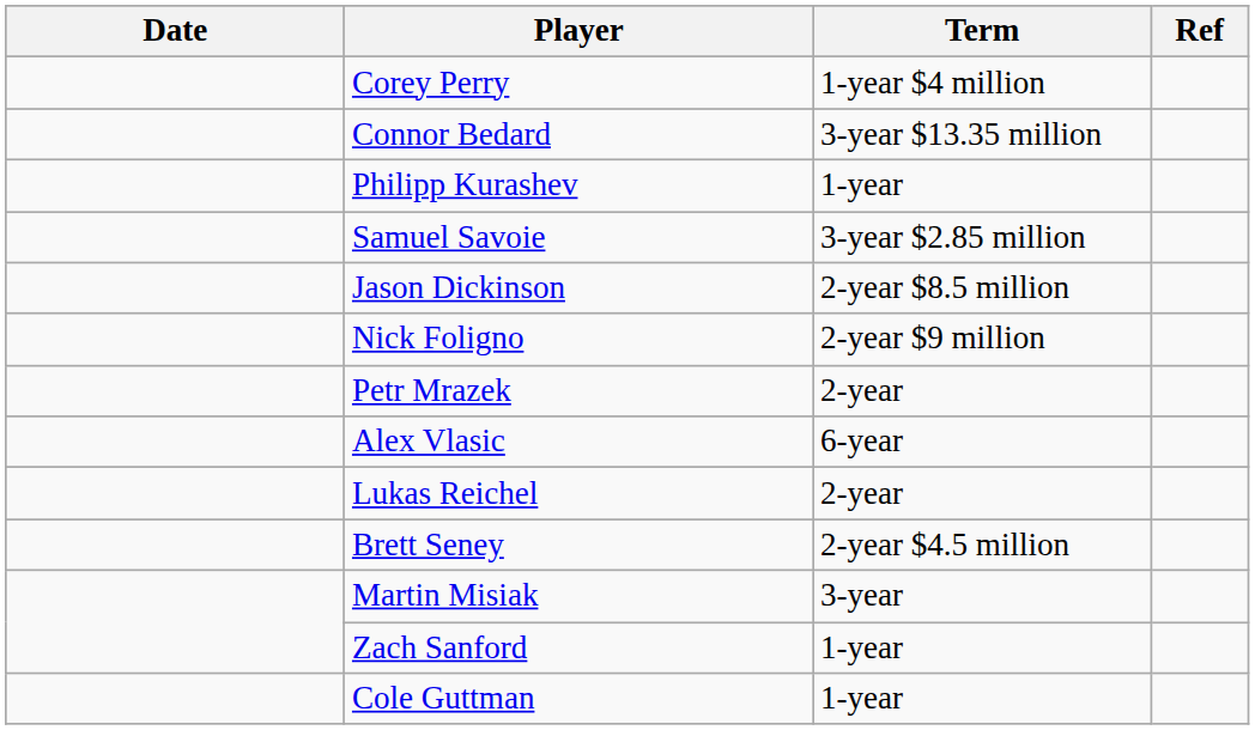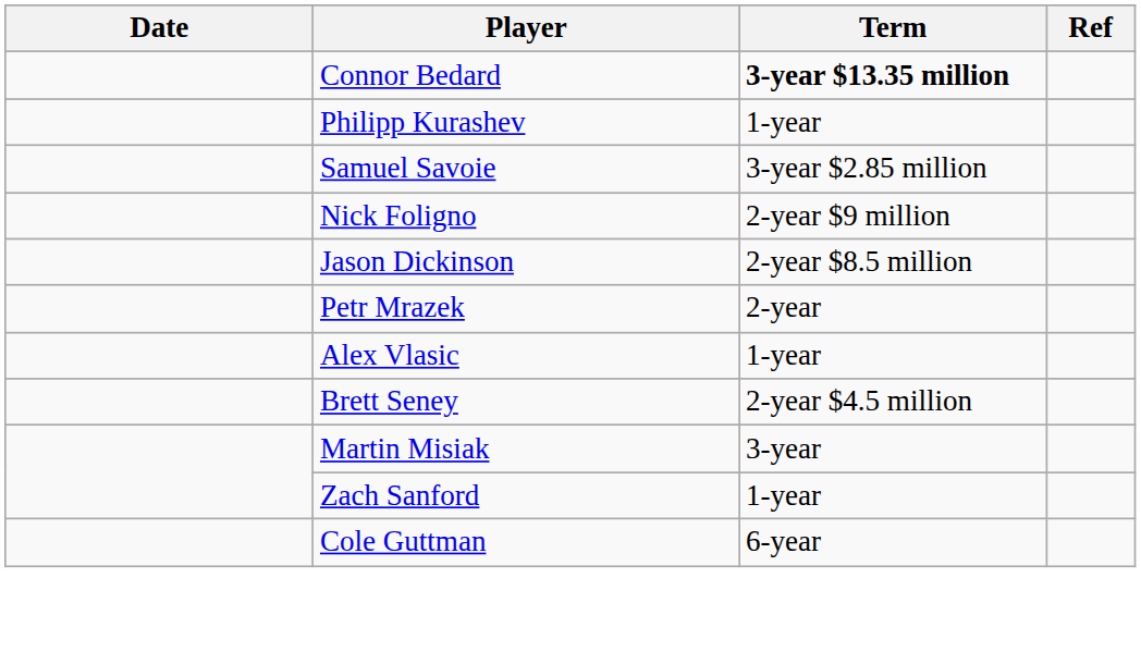 <table class="wikitable">
 <tr style="background:#dddddd">
 <th style="width: 10em;">Date</th>
 <th style="width: 14em;">Player</th>
 <th style="width: 10em;">Term</th>
 <th style="width: 2.5em;">Ref</th>
 </tr>
 <tr>
 <td></td>
-<td><a href='#'>Corey Perry</a></td>
-<td>1-year $4 million</td>
-<td></td>
-</tr>
-<tr>
-<td></td>
 <td><a href='#'>Connor Bedard</a></td>
-<td>3-year $13.35 million</td>
+<td><strong>3-year $13.35 million</strong></td>
 <td></td>
 </tr>
 <tr>
 <td></td>
 <td><a href='#'>Philipp Kurashev</a></td>
 <td>1-year</td>
 <td></td>
 </tr>
 <tr>
 <td></td>
 <td><a href='#'>Samuel Savoie</a></td>
 <td>3-year $2.85 million</td>
 <td></td>
 </tr>
 <tr>
 <td></td>
-<td><a href='#'>Jason Dickinson</a></td>
-<td>2-year $8.5 million</td>
+<td><a href='#'>Nick Foligno</a></td>
+<td>2-year $9 million</td>
 <td></td>
 </tr>
 <tr>
 <td></td>
-<td><a href='#'>Nick Foligno</a></td>
-<td>2-year $9 million</td>
+<td><a href='#'>Jason Dickinson</a></td>
+<td>2-year $8.5 million</td>
 <td></td>
 </tr>
 <tr>
 <td></td>
 <td><a href='#'>Petr Mrazek</a></td>
 <td>2-year</td>
 <td></td>
 </tr>
 <tr>
 <td></td>
 <td><a href='#'>Alex Vlasic</a></td>
-<td>6-year</td>
-<td></td>
-</tr>
-<tr>
-<td></td>
-<td><a href='#'>Lukas Reichel</a></td>
-<td>2-year</td>
+<td>1-year</td>
 <td></td>
 </tr>
 <tr>
 <td></td>
 <td><a href='#'>Brett Seney</a></td>
 <td>2-year $4.5 million</td>
 <td></td>
 </tr>
 <tr>
 <td rowspan=2></td>
 <td><a href='#'>Martin Misiak</a></td>
 <td>3-year</td>
 <td></td>
 </tr>
 <tr>
 <td><a href='#'>Zach Sanford</a></td>
 <td>1-year</td>
 <td></td>
 </tr>
 <tr>
 <td></td>
 <td><a href='#'>Cole Guttman</a></td>
-<td>1-year</td>
+<td>6-year</td>
 <td></td>
 </tr>
 </table>
